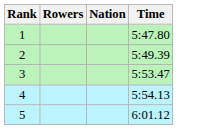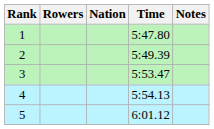 <table class="wikitable sortable" style="text-align:center">
 <tr>
 <th>Rank</th>
 <th>Rowers</th>
 <th>Nation</th>
 <th>Time</th>
+<th>Notes</th>
 </tr>
 <tr bgcolor=bbf3bb>
 <td>1</td>
 <td align=left data-sort-value="Di Giovanni, Fiorenzo"></td>
 <td align=left></td>
 <td>5:47.80</td>
+<td></td>
 </tr>
 <tr bgcolor=bbf3bb>
 <td>2</td>
 <td align=left data-sort-value="Kelderman, Hans"></td>
 <td align=left></td>
 <td>5:49.39</td>
+<td></td>
 </tr>
 <tr bgcolor=bbf3bb>
 <td>3</td>
 <td align=left data-sort-value="Crois, Dirk"></td>
 <td align=left></td>
 <td>5:53.47</td>
+<td></td>
 </tr>
 <tr bgcolor=bbf3ff>
 <td>4</td>
 <td align=left data-sort-value="Gawkowski, Marek"></td>
 <td align=left></td>
 <td>5:54.13</td>
+<td></td>
 </tr>
 <tr bgcolor=bbf3ff>
 <td>5</td>
 <td align=left data-sort-value="Schuster, Günther"></td>
 <td align=left></td>
 <td>6:01.12</td>
+<td></td>
 </tr>
 </table>
